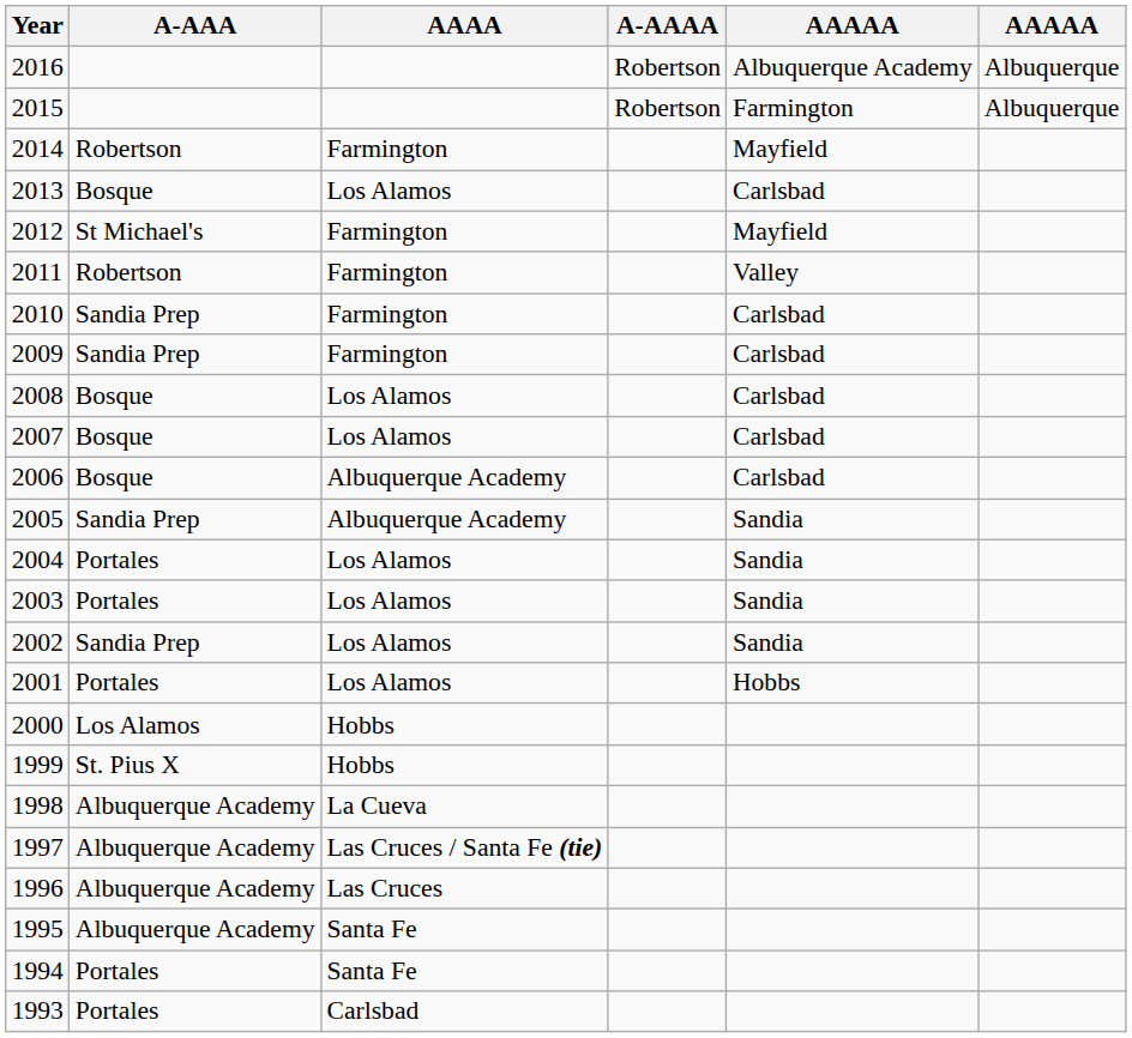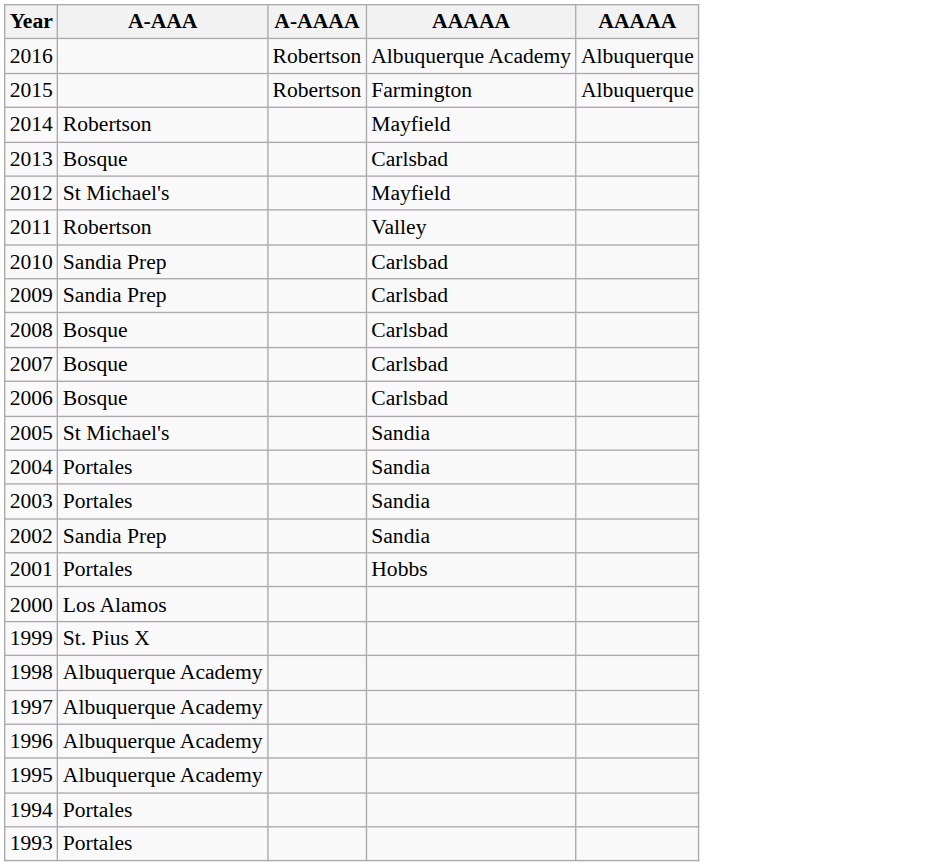 <table class="wikitable">
 <tr>
 <th>Year</th>
 <th>A-AAA</th>
-<th>AAAA</th>
 <th>A-AAAA</th>
 <th>AAAAA</th>
 <th>AAAAA</th>
 </tr>
 <tr>
 <td>2016</td>
-<td></td>
 <td></td>
 <td>Robertson</td>
 <td>Albuquerque Academy</td>
 <td>Albuquerque</td>
 </tr>
 <tr>
 <td>2015</td>
 <td></td>
-<td></td>
 <td>Robertson</td>
 <td>Farmington</td>
 <td>Albuquerque</td>
 </tr>
 <tr>
 <td>2014</td>
 <td>Robertson</td>
-<td>Farmington</td>
 <td></td>
 <td>Mayfield</td>
 <td></td>
 </tr>
 <tr>
 <td>2013</td>
 <td>Bosque</td>
-<td>Los Alamos</td>
 <td></td>
 <td>Carlsbad</td>
 <td></td>
 </tr>
 <tr>
 <td>2012</td>
 <td>St Michael's</td>
-<td>Farmington</td>
 <td></td>
 <td>Mayfield</td>
 <td></td>
 </tr>
 <tr>
 <td>2011</td>
 <td>Robertson</td>
-<td>Farmington</td>
 <td></td>
 <td>Valley</td>
 <td></td>
 </tr>
 <tr>
 <td>2010</td>
 <td>Sandia Prep</td>
-<td>Farmington</td>
 <td></td>
 <td>Carlsbad</td>
 <td></td>
 </tr>
 <tr>
 <td>2009</td>
 <td>Sandia Prep</td>
-<td>Farmington</td>
 <td></td>
 <td>Carlsbad</td>
 <td></td>
 </tr>
 <tr>
 <td>2008</td>
 <td>Bosque</td>
-<td>Los Alamos</td>
 <td></td>
 <td>Carlsbad</td>
 <td></td>
 </tr>
 <tr>
 <td>2007</td>
 <td>Bosque</td>
-<td>Los Alamos</td>
 <td></td>
 <td>Carlsbad</td>
 <td></td>
 </tr>
 <tr>
 <td>2006</td>
 <td>Bosque</td>
-<td>Albuquerque Academy</td>
 <td></td>
 <td>Carlsbad</td>
 <td></td>
 </tr>
 <tr>
 <td>2005</td>
-<td>Sandia Prep</td>
-<td>Albuquerque Academy</td>
+<td>St Michael's</td>
 <td></td>
 <td>Sandia</td>
 <td></td>
 </tr>
 <tr>
 <td>2004</td>
 <td>Portales</td>
-<td>Los Alamos</td>
 <td></td>
 <td>Sandia</td>
 <td></td>
 </tr>
 <tr>
 <td>2003</td>
 <td>Portales</td>
-<td>Los Alamos</td>
 <td></td>
 <td>Sandia</td>
 <td></td>
 </tr>
 <tr>
 <td>2002</td>
 <td>Sandia Prep</td>
-<td>Los Alamos</td>
 <td></td>
 <td>Sandia</td>
 <td></td>
 </tr>
 <tr>
 <td>2001</td>
 <td>Portales</td>
-<td>Los Alamos</td>
 <td></td>
 <td>Hobbs</td>
 <td></td>
 </tr>
 <tr>
 <td>2000</td>
 <td>Los Alamos</td>
-<td>Hobbs</td>
 <td></td>
 <td></td>
 <td></td>
 </tr>
 <tr>
 <td>1999</td>
 <td>St. Pius X</td>
-<td>Hobbs</td>
 <td></td>
 <td></td>
 <td></td>
 </tr>
 <tr>
 <td>1998</td>
 <td>Albuquerque Academy</td>
-<td>La Cueva</td>
 <td></td>
 <td></td>
 <td></td>
 </tr>
 <tr>
 <td>1997</td>
 <td>Albuquerque Academy</td>
-<td>Las Cruces / Santa Fe <strong><em>(tie)</em></strong></td>
 <td></td>
 <td></td>
 <td></td>
 </tr>
 <tr>
 <td>1996</td>
 <td>Albuquerque Academy</td>
-<td>Las Cruces</td>
 <td></td>
 <td></td>
 <td></td>
 </tr>
 <tr>
 <td>1995</td>
 <td>Albuquerque Academy</td>
-<td>Santa Fe</td>
 <td></td>
 <td></td>
 <td></td>
 </tr>
 <tr>
 <td>1994</td>
 <td>Portales</td>
-<td>Santa Fe</td>
 <td></td>
 <td></td>
 <td></td>
 </tr>
 <tr>
 <td>1993</td>
 <td>Portales</td>
-<td>Carlsbad</td>
 <td></td>
 <td></td>
 <td></td>
 </tr>
 </table>
